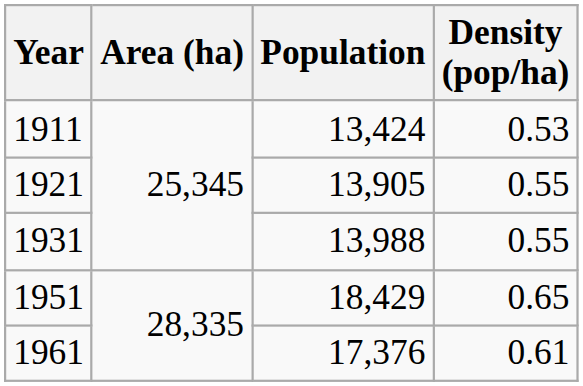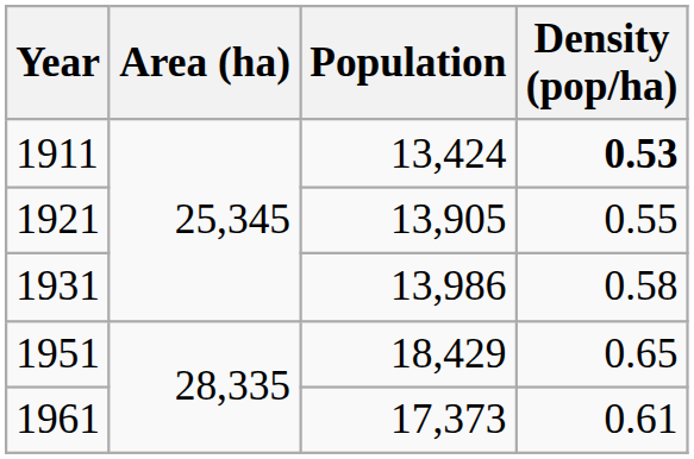 <table class="wikitable">
 <tr>
 <th>Year</th>
 <th>Area (ha)<br></th>
 <th>Population<br></th>
 <th>Density<br>(pop/ha)</th>
 </tr>
 <tr>
 <td>1911</td>
 <td style="text-align:right;" rowspan="3">25,345</td>
 <td style="text-align:right;">13,424</td>
-<td style="text-align:right;">0.53</td>
+<td style="text-align:right;"><strong>0.53</strong></td>
 </tr>
 <tr>
 <td>1921</td>
 <td style="text-align:right;">13,905</td>
 <td style="text-align:right;">0.55</td>
 </tr>
 <tr>
 <td>1931</td>
-<td style="text-align:right;">13,988</td>
-<td style="text-align:right;">0.55</td>
+<td style="text-align:right;">13,986</td>
+<td style="text-align:right;">0.58</td>
 </tr>
 <tr>
 <td>1951</td>
 <td style="text-align:right;" rowspan="2">28,335</td>
 <td style="text-align:right;">18,429</td>
 <td style="text-align:right;">0.65</td>
 </tr>
 <tr>
 <td>1961</td>
-<td style="text-align:right;">17,376</td>
+<td style="text-align:right;">17,373</td>
 <td style="text-align:right;">0.61</td>
 </tr>
 </table>
